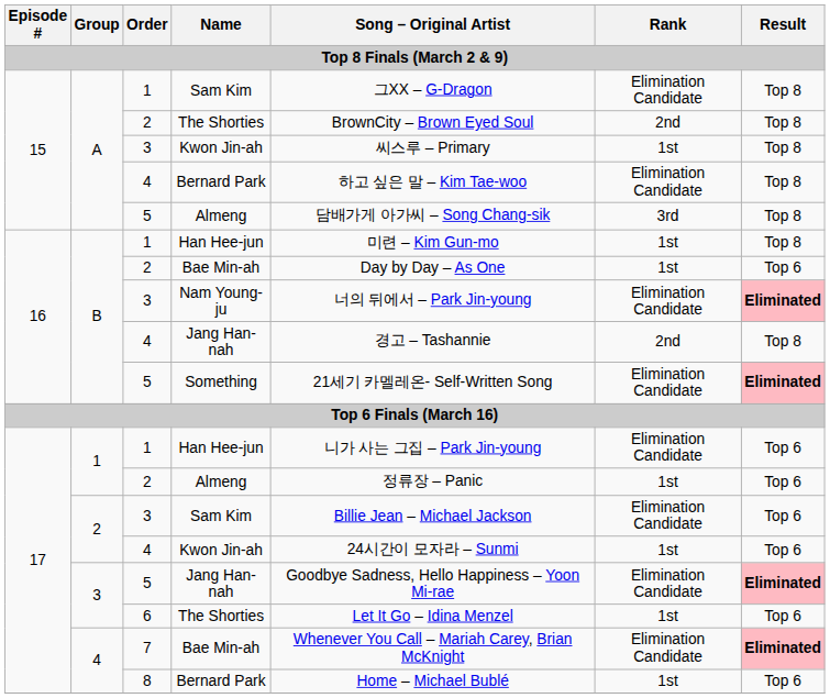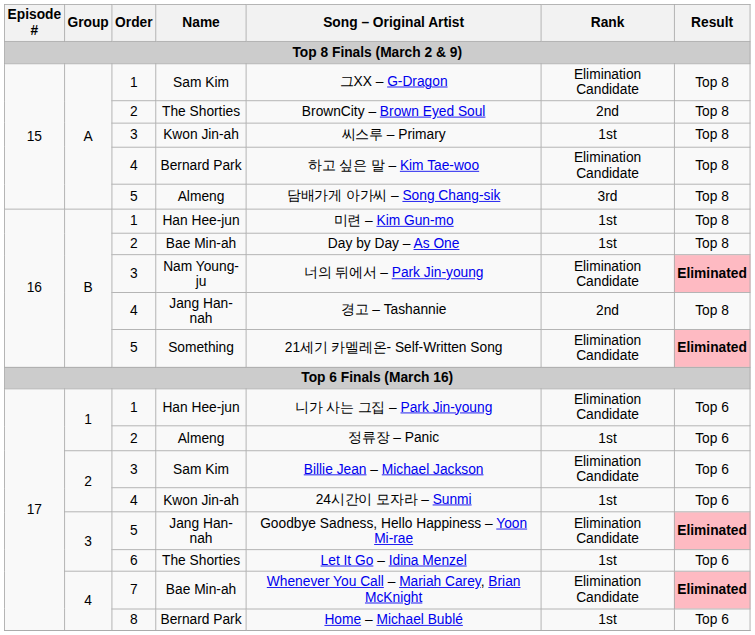 <table class="wikitable" style="text-align: center;">
 <tr>
 <th>Episode<br>#</th>
 <th>Group</th>
 <th>Order</th>
 <th>Name</th>
 <th>Song – Original Artist</th>
 <th>Rank</th>
 <th>Result</th>
 </tr>
 <tr>
 <td colspan="7" style="background:#ccc; text-align:center;"><strong>Top 8 Finals (March 2 & 9)</strong></td>
 </tr>
 <tr>
 <td rowspan="5">15</td>
 <td rowspan="5">A</td>
 <td>1</td>
 <td>Sam Kim</td>
 <td>그XX – <a href='#'>G-Dragon</a></td>
 <td>Elimination Candidate</td>
 <td>Top 8</td>
 </tr>
 <tr>
 <td>2</td>
 <td>The Shorties</td>
 <td>BrownCity – <a href='#'>Brown Eyed Soul</a></td>
 <td>2nd</td>
 <td>Top 8</td>
 </tr>
 <tr>
 <td>3</td>
 <td>Kwon Jin-ah</td>
 <td>씨스루 – Primary</td>
 <td>1st</td>
 <td>Top 8</td>
 </tr>
 <tr>
 <td>4</td>
 <td>Bernard Park</td>
 <td>하고 싶은 말 – <a href='#'>Kim Tae-woo</a></td>
 <td>Elimination Candidate</td>
 <td>Top 8</td>
 </tr>
 <tr>
 <td>5</td>
 <td>Almeng</td>
 <td>담배가게 아가씨 – <a href='#'>Song Chang-sik</a></td>
 <td>3rd</td>
 <td>Top 8</td>
 </tr>
 <tr>
 <td rowspan="5">16</td>
 <td rowspan="5">B</td>
 <td>1</td>
 <td>Han Hee-jun</td>
 <td>미련 – <a href='#'>Kim Gun-mo</a></td>
 <td>1st</td>
 <td>Top 8</td>
 </tr>
 <tr>
 <td>2</td>
 <td>Bae Min-ah</td>
 <td>Day by Day – <a href='#'>As One</a></td>
 <td>1st</td>
-<td>Top 6</td>
+<td>Top 8</td>
 </tr>
 <tr>
 <td>3</td>
 <td>Nam Young-ju</td>
 <td>너의 뒤에서 – <a href='#'>Park Jin-young</a></td>
 <td>Elimination Candidate</td>
 <td bgcolor="#febac2"><span><strong>Eliminated</strong></span></td>
 </tr>
 <tr>
 <td>4</td>
 <td>Jang Han-nah</td>
 <td>경고 – Tashannie</td>
 <td>2nd</td>
 <td>Top 8</td>
 </tr>
 <tr>
 <td>5</td>
 <td>Something</td>
 <td>21세기 카멜레온- Self-Written Song</td>
 <td>Elimination Candidate</td>
 <td bgcolor="#febac2"><span><strong>Eliminated</strong></span></td>
 </tr>
 <tr>
 <td colspan="7" style="background:#ccc; text-align:center;"><strong>Top 6 Finals (March 16)</strong></td>
 </tr>
 <tr>
 <td rowspan="8">17</td>
 <td rowspan="2">1</td>
 <td>1</td>
 <td>Han Hee-jun</td>
 <td>니가 사는 그집 – <a href='#'>Park Jin-young</a></td>
 <td>Elimination Candidate</td>
 <td>Top 6</td>
 </tr>
 <tr>
 <td>2</td>
 <td>Almeng</td>
 <td>정류장 – Panic</td>
 <td>1st</td>
 <td>Top 6</td>
 </tr>
 <tr>
 <td rowspan="2">2</td>
 <td>3</td>
 <td>Sam Kim</td>
 <td><a href='#'>Billie Jean</a> – <a href='#'>Michael Jackson</a></td>
 <td>Elimination Candidate</td>
 <td>Top 6</td>
 </tr>
 <tr>
 <td>4</td>
 <td>Kwon Jin-ah</td>
 <td>24시간이 모자라 – <a href='#'>Sunmi</a></td>
 <td>1st</td>
 <td>Top 6</td>
 </tr>
 <tr>
 <td rowspan="2">3</td>
 <td>5</td>
 <td>Jang Han-nah</td>
 <td>Goodbye Sadness, Hello Happiness – <a href='#'>Yoon Mi-rae</a></td>
 <td>Elimination Candidate</td>
 <td bgcolor="#febac2"><span><strong>Eliminated</strong></span></td>
 </tr>
 <tr>
 <td>6</td>
 <td>The Shorties</td>
 <td><a href='#'>Let It Go</a> – <a href='#'>Idina Menzel</a></td>
 <td>1st</td>
 <td>Top 6</td>
 </tr>
 <tr>
 <td rowspan="2">4</td>
 <td>7</td>
 <td>Bae Min-ah</td>
 <td><a href='#'>Whenever You Call</a> – <a href='#'>Mariah Carey</a>, <a href='#'>Brian McKnight</a></td>
 <td>Elimination Candidate</td>
 <td bgcolor="#febac2"><span><strong>Eliminated</strong></span></td>
 </tr>
 <tr>
 <td>8</td>
 <td>Bernard Park</td>
 <td><a href='#'>Home</a> – <a href='#'>Michael Bublé</a></td>
 <td>1st</td>
 <td>Top 6</td>
 </tr>
 <tr>
 </tr>
 </table>
